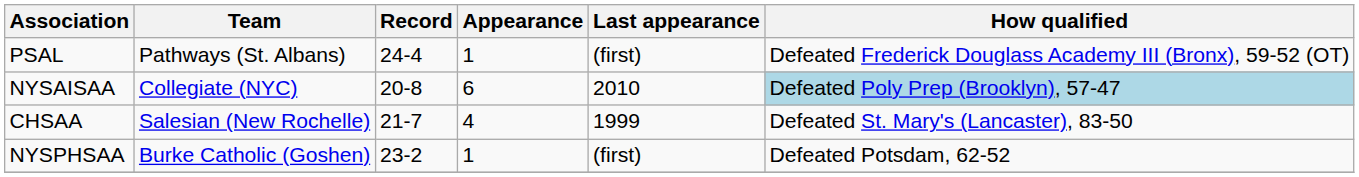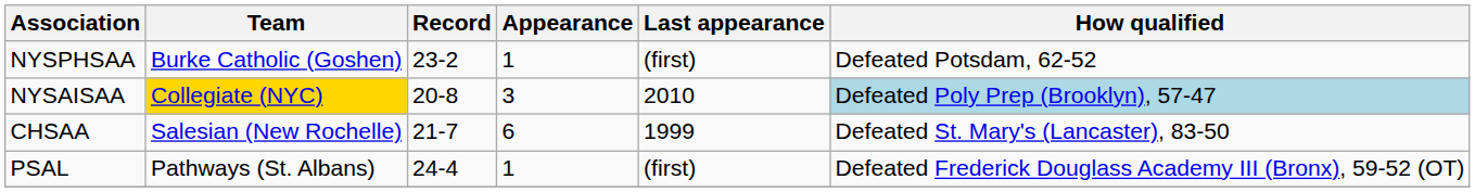 <table class="wikitable sortable" style="text-align:left;">
 <tr>
 <th>Association</th>
 <th>Team</th>
 <th>Record</th>
 <th data-sort-type="number">Appearance</th>
 <th>Last appearance</th>
 <th>How qualified</th>
 </tr>
 <tr>
+<td>NYSPHSAA</td>
+<td><a href='#'>Burke Catholic (Goshen)</a></td>
+<td>23-2</td>
+<td>1</td>
+<td>(first)</td>
+<td>Defeated Potsdam, 62-52</td>
+</tr>
+<tr>
+<td>NYSAISAA</td>
+<td style="background: gold;"><a href='#'>Collegiate (NYC)</a></td>
+<td>20-8</td>
+<td>3</td>
+<td>2010</td>
+<td style="background: lightblue;">Defeated <a href='#'>Poly Prep (Brooklyn)</a>, 57-47</td>
+</tr>
+<tr>
+<td>CHSAA</td>
+<td><a href='#'>Salesian (New Rochelle)</a></td>
+<td>21-7</td>
+<td>6</td>
+<td>1999</td>
+<td>Defeated <a href='#'>St. Mary's (Lancaster)</a>, 83-50</td>
+</tr>
+<tr>
 <td>PSAL</td>
 <td>Pathways (St. Albans)</td>
 <td>24-4</td>
 <td>1</td>
 <td>(first)</td>
 <td>Defeated <a href='#'>Frederick Douglass Academy III (Bronx)</a>, 59-52 (OT)</td>
 </tr>
 <tr>
-<td>NYSAISAA</td>
-<td><a href='#'>Collegiate (NYC)</a></td>
-<td>20-8</td>
-<td>6</td>
-<td>2010</td>
-<td style="background: lightblue;">Defeated <a href='#'>Poly Prep (Brooklyn)</a>, 57-47</td>
-</tr>
-<tr>
-<td>CHSAA</td>
-<td><a href='#'>Salesian (New Rochelle)</a></td>
-<td>21-7</td>
-<td>4</td>
-<td>1999</td>
-<td>Defeated <a href='#'>St. Mary's (Lancaster)</a>, 83-50</td>
-</tr>
-<tr>
-<td>NYSPHSAA</td>
-<td><a href='#'>Burke Catholic (Goshen)</a></td>
-<td>23-2</td>
-<td>1</td>
-<td>(first)</td>
-<td>Defeated Potsdam, 62-52</td>
-</tr>
-<tr>
 </tr>
 </table>
